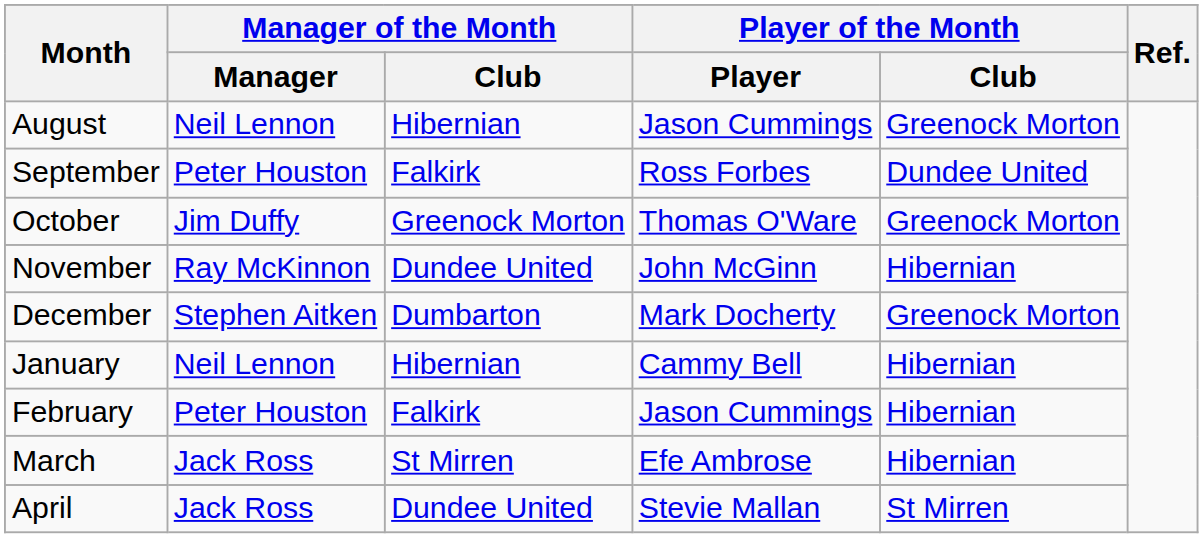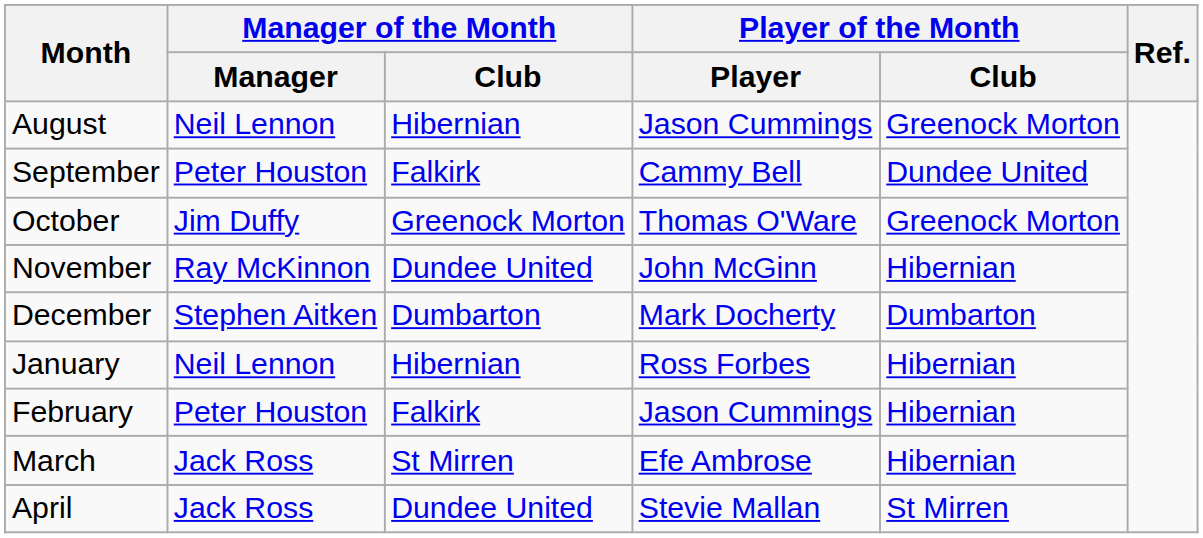 <table class="wikitable">
 <tr>
 <th rowspan="2">Month</th>
 <th colspan="2"><a href='#'>Manager of the Month</a></th>
 <th colspan="2"><a href='#'>Player of the Month</a></th>
 <th rowspan="2">Ref.</th>
 </tr>
 <tr>
 <th>Manager</th>
 <th>Club</th>
 <th>Player</th>
 <th>Club</th>
 </tr>
 <tr>
 <td>August</td>
 <td> <a href='#'>Neil Lennon</a></td>
 <td><a href='#'>Hibernian</a></td>
 <td> <a href='#'>Jason Cummings</a></td>
 <td><a href='#'>Greenock Morton</a></td>
 <td rowspan="9"></td>
 </tr>
 <tr>
 <td>September</td>
 <td> <a href='#'>Peter Houston</a></td>
 <td><a href='#'>Falkirk</a></td>
-<td> <a href='#'>Ross Forbes</a></td>
+<td> <a href='#'>Cammy Bell</a></td>
 <td><a href='#'>Dundee United</a></td>
 </tr>
 <tr>
 <td>October</td>
 <td> <a href='#'>Jim Duffy</a></td>
 <td><a href='#'>Greenock Morton</a></td>
 <td> <a href='#'>Thomas O'Ware</a></td>
 <td><a href='#'>Greenock Morton</a></td>
 </tr>
 <tr>
 <td>November</td>
 <td> <a href='#'>Ray McKinnon</a></td>
 <td><a href='#'>Dundee United</a></td>
 <td> <a href='#'>John McGinn</a></td>
 <td><a href='#'>Hibernian</a></td>
 </tr>
 <tr>
 <td>December</td>
 <td> <a href='#'>Stephen Aitken</a></td>
 <td><a href='#'>Dumbarton</a></td>
 <td> <a href='#'>Mark Docherty</a></td>
-<td><a href='#'>Greenock Morton</a></td>
+<td><a href='#'>Dumbarton</a></td>
 </tr>
 <tr>
 <td>January</td>
 <td> <a href='#'>Neil Lennon</a></td>
 <td><a href='#'>Hibernian</a></td>
-<td> <a href='#'>Cammy Bell</a></td>
+<td> <a href='#'>Ross Forbes</a></td>
 <td><a href='#'>Hibernian</a></td>
 </tr>
 <tr>
 <td>February</td>
 <td> <a href='#'>Peter Houston</a></td>
 <td><a href='#'>Falkirk</a></td>
 <td> <a href='#'>Jason Cummings</a></td>
 <td><a href='#'>Hibernian</a></td>
 </tr>
 <tr>
 <td>March</td>
 <td> <a href='#'>Jack Ross</a></td>
 <td><a href='#'>St Mirren</a></td>
 <td> <a href='#'>Efe Ambrose</a></td>
 <td><a href='#'>Hibernian</a></td>
 </tr>
 <tr>
 <td>April</td>
 <td> <a href='#'>Jack Ross</a></td>
 <td><a href='#'>Dundee United</a></td>
 <td> <a href='#'>Stevie Mallan</a></td>
 <td><a href='#'>St Mirren</a></td>
 </tr>
 </table>
